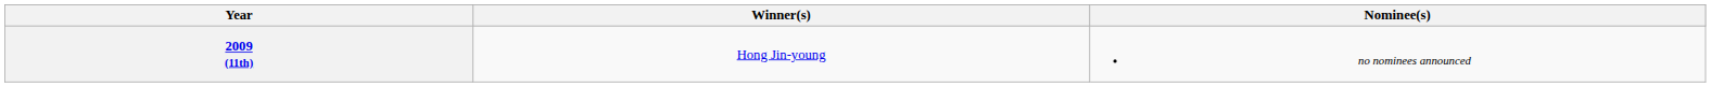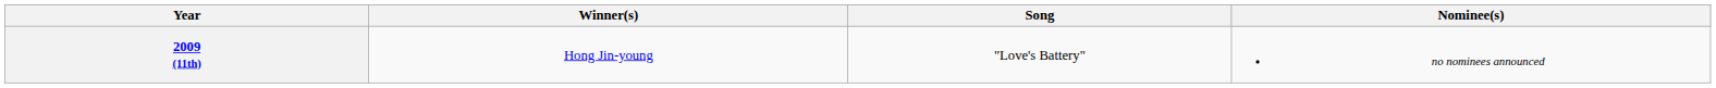 <table class="wikitable" style="text-align:center; width:100%">
 <tr style="background:#bebebe;">
 <th scope="col" style="width:19%;">Year</th>
 <th scope="col" style="width:25%;">Winner(s)</th>
+<th scope="col" style="width:20%;">Song</th>
 <th scope="col" style="width:25%;">Nominee(s)</th>
 </tr>
 <tr>
 <th scope="row" style="text-align:center"><a href='#'>2009<br><small>(11th)</small></a></th>
 <td><a href='#'>Hong Jin-young</a></td>
+<td>"Love's Battery"</td>
 <td style="font-size: 85%;"><br><ul><li><em>no nominees announced</em></li></ul></td>
 </tr>
 </table>
